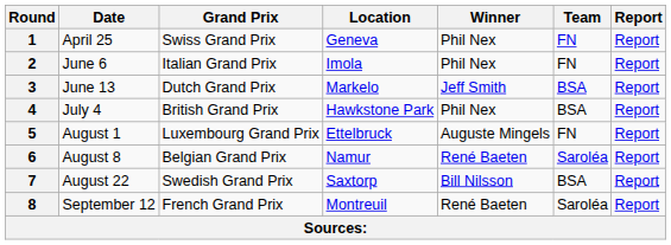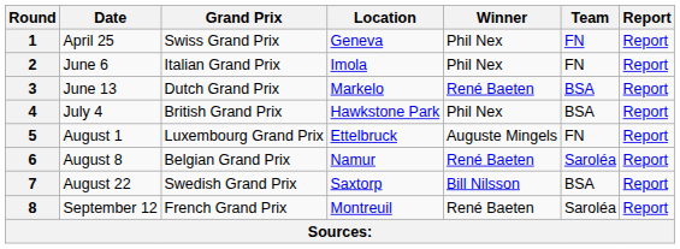 <table class="wikitable" style="font-size: 95%;">
 <tr>
 <th align=center>Round</th>
 <th align=center>Date</th>
 <th align=center>Grand Prix</th>
 <th align=center>Location</th>
 <th align=center>Winner</th>
 <th align=center>Team</th>
 <th align=center>Report</th>
 </tr>
 <tr>
 <th>1</th>
 <td>April 25</td>
 <td> Swiss Grand Prix</td>
 <td><a href='#'>Geneva</a></td>
 <td> Phil Nex</td>
 <td><a href='#'>FN</a></td>
 <td><a href='#'>Report</a></td>
 </tr>
 <tr>
 <th>2</th>
 <td>June 6</td>
 <td> Italian Grand Prix</td>
 <td><a href='#'>Imola</a></td>
 <td> Phil Nex</td>
 <td>FN</td>
 <td><a href='#'>Report</a></td>
 </tr>
 <tr>
 <th>3</th>
 <td>June 13</td>
 <td> Dutch Grand Prix</td>
 <td><a href='#'>Markelo</a></td>
-<td> <a href='#'>Jeff Smith</a></td>
+<td> <a href='#'>René Baeten</a></td>
 <td><a href='#'>BSA</a></td>
 <td><a href='#'>Report</a></td>
 </tr>
 <tr>
 <th>4</th>
 <td>July 4</td>
 <td> British Grand Prix</td>
 <td><a href='#'>Hawkstone Park</a></td>
 <td> Phil Nex</td>
 <td>BSA</td>
 <td><a href='#'>Report</a></td>
 </tr>
 <tr>
 <th>5</th>
 <td>August 1</td>
 <td> Luxembourg Grand Prix</td>
 <td><a href='#'>Ettelbruck</a></td>
 <td> Auguste Mingels</td>
 <td>FN</td>
 <td><a href='#'>Report</a></td>
 </tr>
 <tr>
 <th>6</th>
 <td>August 8</td>
 <td> Belgian Grand Prix</td>
 <td><a href='#'>Namur</a></td>
 <td> <a href='#'>René Baeten</a></td>
 <td><a href='#'>Saroléa</a></td>
 <td><a href='#'>Report</a></td>
 </tr>
 <tr>
 <th>7</th>
 <td>August 22</td>
 <td> Swedish Grand Prix</td>
 <td><a href='#'>Saxtorp</a></td>
 <td> <a href='#'>Bill Nilsson</a></td>
 <td>BSA</td>
 <td><a href='#'>Report</a></td>
 </tr>
 <tr>
 <th>8</th>
 <td>September 12</td>
 <td> French Grand Prix</td>
 <td><a href='#'>Montreuil</a></td>
 <td> René Baeten</td>
 <td>Saroléa</td>
 <td><a href='#'>Report</a></td>
 </tr>
 <tr>
 <th colspan=8>Sources:</th>
 </tr>
 </table>
